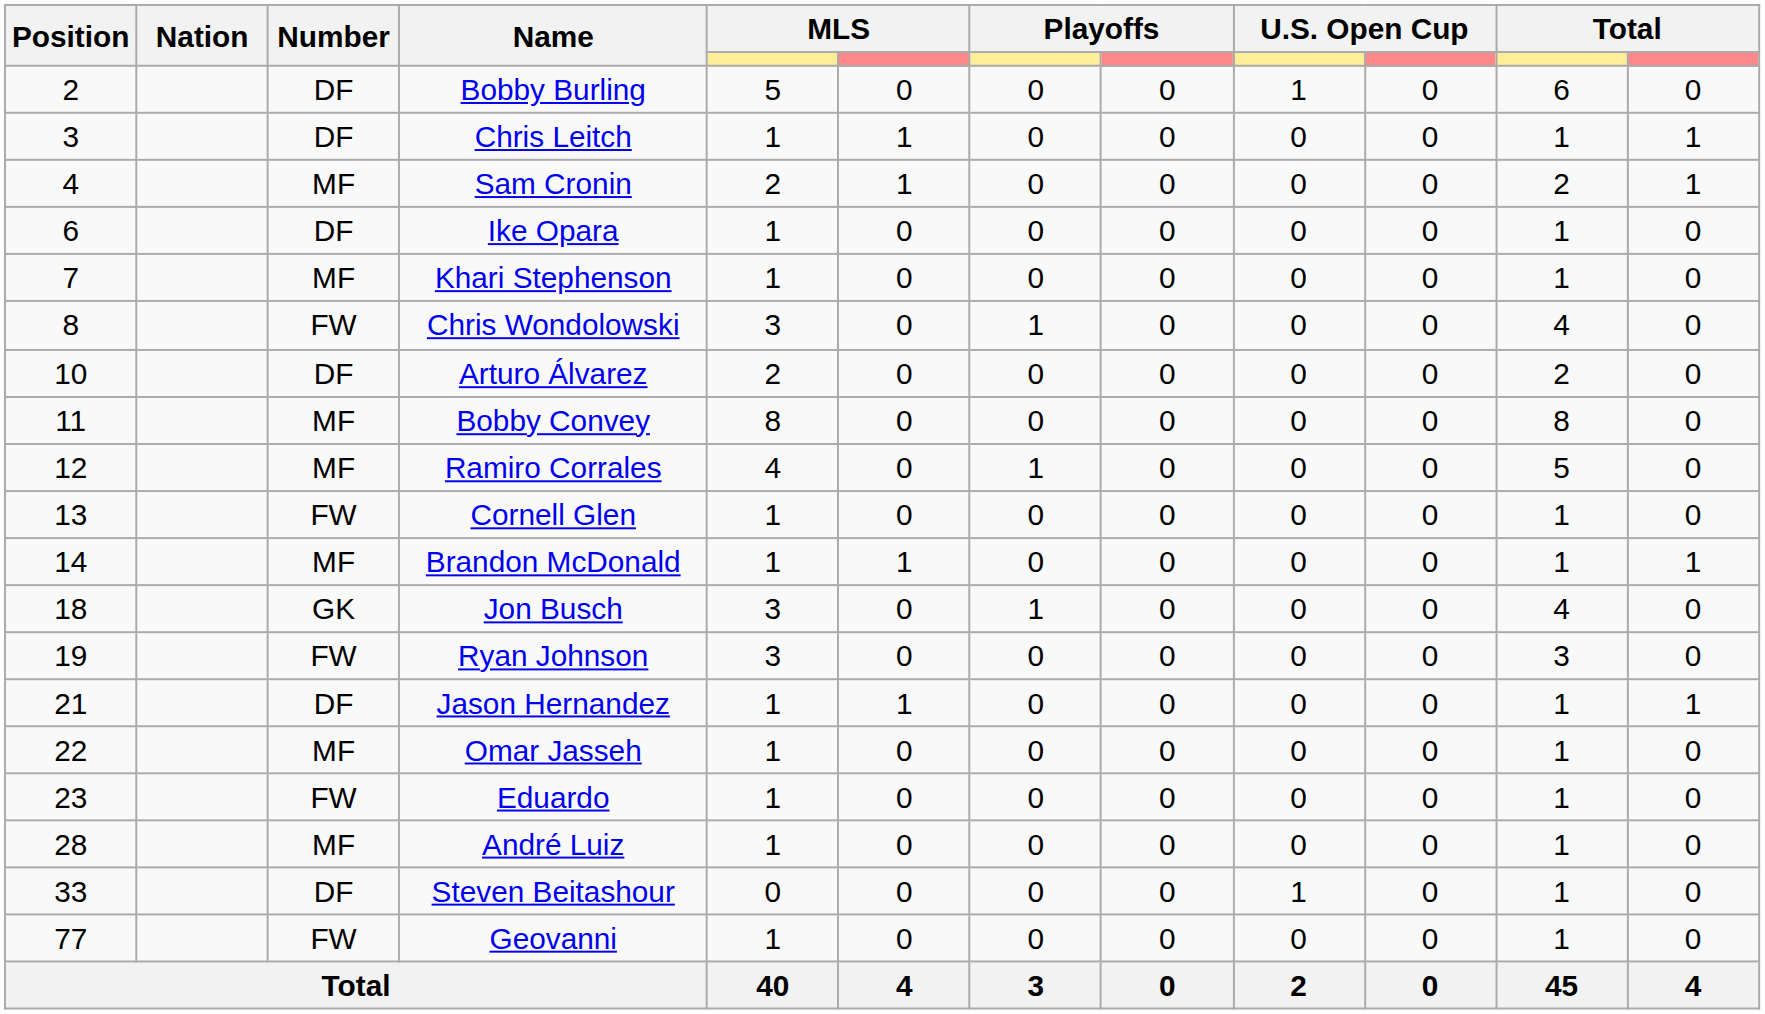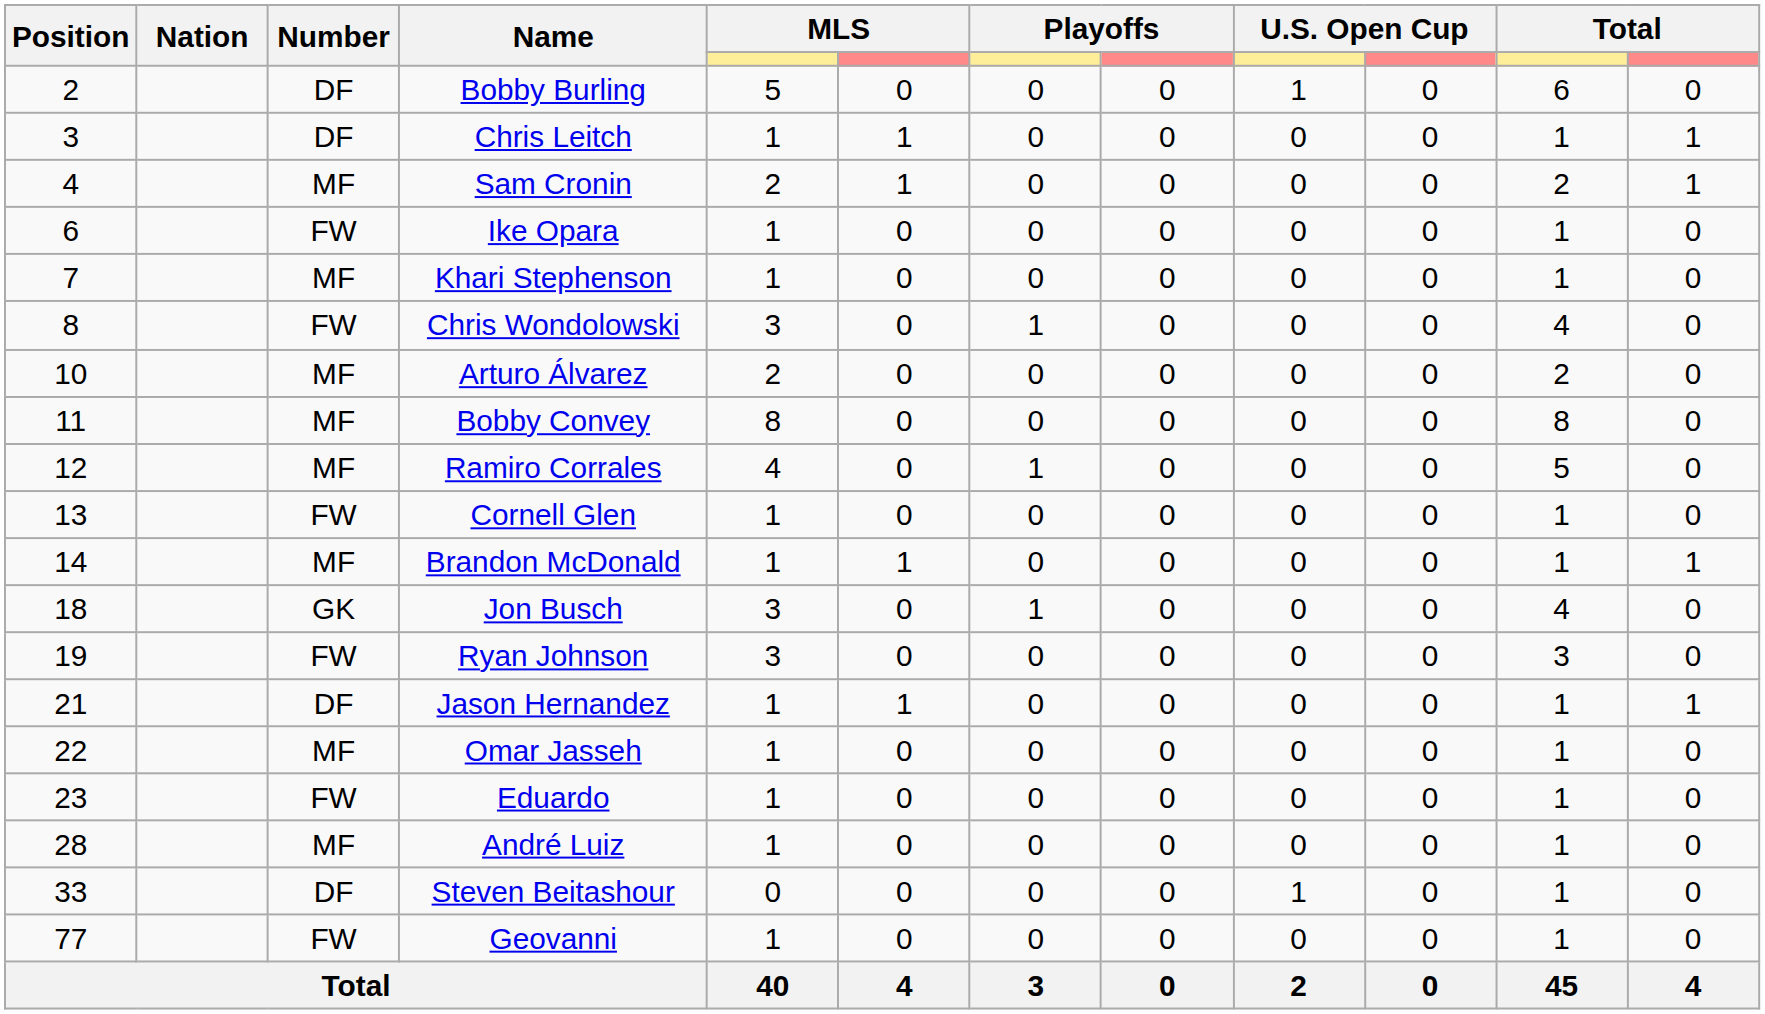 <table class="wikitable" style="font-size: 95%; text-align: center;">
 <tr>
 <th rowspan=2 width=60>Position</th>
 <th rowspan=2 width=60>Nation</th>
 <th rowspan=2 width=60>Number</th>
 <th rowspan=2 width=150>Name</th>
 <th colspan=2>MLS</th>
 <th colspan=2>Playoffs</th>
 <th colspan=2>U.S. Open Cup</th>
 <th colspan=2>Total</th>
 </tr>
 <tr>
 <th style="width:60px; background:#fe9;"></th>
 <th style="width:60px; background:#ff8888;"></th>
 <th style="width:60px; background:#fe9;"></th>
 <th style="width:60px; background:#ff8888;"></th>
 <th style="width:60px; background:#fe9;"></th>
 <th style="width:60px; background:#ff8888;"></th>
 <th style="width:60px; background:#fe9;"></th>
 <th style="width:60px; background:#ff8888;"></th>
 </tr>
 <tr>
 <td>2</td>
 <td></td>
 <td>DF</td>
 <td><a href='#'>Bobby Burling</a></td>
 <td>5</td>
 <td>0</td>
 <td>0</td>
 <td>0</td>
 <td>1</td>
 <td>0</td>
 <td>6</td>
 <td>0</td>
 </tr>
 <tr>
 <td>3</td>
 <td></td>
 <td>DF</td>
 <td><a href='#'>Chris Leitch</a></td>
 <td>1</td>
 <td>1</td>
 <td>0</td>
 <td>0</td>
 <td>0</td>
 <td>0</td>
 <td>1</td>
 <td>1</td>
 </tr>
 <tr>
 <td>4</td>
 <td></td>
 <td>MF</td>
 <td><a href='#'>Sam Cronin</a></td>
 <td>2</td>
 <td>1</td>
 <td>0</td>
 <td>0</td>
 <td>0</td>
 <td>0</td>
 <td>2</td>
 <td>1</td>
 </tr>
 <tr>
 <td>6</td>
 <td></td>
-<td>DF</td>
+<td>FW</td>
 <td><a href='#'>Ike Opara</a></td>
 <td>1</td>
 <td>0</td>
 <td>0</td>
 <td>0</td>
 <td>0</td>
 <td>0</td>
 <td>1</td>
 <td>0</td>
 </tr>
 <tr>
 <td>7</td>
 <td></td>
 <td>MF</td>
 <td><a href='#'>Khari Stephenson</a></td>
 <td>1</td>
 <td>0</td>
 <td>0</td>
 <td>0</td>
 <td>0</td>
 <td>0</td>
 <td>1</td>
 <td>0</td>
 </tr>
 <tr>
 <td>8</td>
 <td></td>
 <td>FW</td>
 <td><a href='#'>Chris Wondolowski</a></td>
 <td>3</td>
 <td>0</td>
 <td>1</td>
 <td>0</td>
 <td>0</td>
 <td>0</td>
 <td>4</td>
 <td>0</td>
 </tr>
 <tr>
 <td>10</td>
 <td></td>
-<td>DF</td>
+<td>MF</td>
 <td><a href='#'>Arturo Álvarez</a></td>
 <td>2</td>
 <td>0</td>
 <td>0</td>
 <td>0</td>
 <td>0</td>
 <td>0</td>
 <td>2</td>
 <td>0</td>
 </tr>
 <tr>
 <td>11</td>
 <td></td>
 <td>MF</td>
 <td><a href='#'>Bobby Convey</a></td>
 <td>8</td>
 <td>0</td>
 <td>0</td>
 <td>0</td>
 <td>0</td>
 <td>0</td>
 <td>8</td>
 <td>0</td>
 </tr>
 <tr>
 <td>12</td>
 <td></td>
 <td>MF</td>
 <td><a href='#'>Ramiro Corrales</a></td>
 <td>4</td>
 <td>0</td>
 <td>1</td>
 <td>0</td>
 <td>0</td>
 <td>0</td>
 <td>5</td>
 <td>0</td>
 </tr>
 <tr>
 <td>13</td>
 <td></td>
 <td>FW</td>
 <td><a href='#'>Cornell Glen</a></td>
 <td>1</td>
 <td>0</td>
 <td>0</td>
 <td>0</td>
 <td>0</td>
 <td>0</td>
 <td>1</td>
 <td>0</td>
 </tr>
 <tr>
 <td>14</td>
 <td></td>
 <td>MF</td>
 <td><a href='#'>Brandon McDonald</a></td>
 <td>1</td>
 <td>1</td>
 <td>0</td>
 <td>0</td>
 <td>0</td>
 <td>0</td>
 <td>1</td>
 <td>1</td>
 </tr>
 <tr>
 <td>18</td>
 <td></td>
 <td>GK</td>
 <td><a href='#'>Jon Busch</a></td>
 <td>3</td>
 <td>0</td>
 <td>1</td>
 <td>0</td>
 <td>0</td>
 <td>0</td>
 <td>4</td>
 <td>0</td>
 </tr>
 <tr>
 <td>19</td>
 <td></td>
 <td>FW</td>
 <td><a href='#'>Ryan Johnson</a></td>
 <td>3</td>
 <td>0</td>
 <td>0</td>
 <td>0</td>
 <td>0</td>
 <td>0</td>
 <td>3</td>
 <td>0</td>
 </tr>
 <tr>
 <td>21</td>
 <td></td>
 <td>DF</td>
 <td><a href='#'>Jason Hernandez</a></td>
 <td>1</td>
 <td>1</td>
 <td>0</td>
 <td>0</td>
 <td>0</td>
 <td>0</td>
 <td>1</td>
 <td>1</td>
 </tr>
 <tr>
 <td>22</td>
 <td></td>
 <td>MF</td>
 <td><a href='#'>Omar Jasseh</a></td>
 <td>1</td>
 <td>0</td>
 <td>0</td>
 <td>0</td>
 <td>0</td>
 <td>0</td>
 <td>1</td>
 <td>0</td>
 </tr>
 <tr>
 <td>23</td>
 <td></td>
 <td>FW</td>
 <td><a href='#'>Eduardo</a></td>
 <td>1</td>
 <td>0</td>
 <td>0</td>
 <td>0</td>
 <td>0</td>
 <td>0</td>
 <td>1</td>
 <td>0</td>
 </tr>
 <tr>
 <td>28</td>
 <td></td>
 <td>MF</td>
 <td><a href='#'>André Luiz</a></td>
 <td>1</td>
 <td>0</td>
 <td>0</td>
 <td>0</td>
 <td>0</td>
 <td>0</td>
 <td>1</td>
 <td>0</td>
 </tr>
 <tr>
 <td>33</td>
 <td></td>
 <td>DF</td>
 <td><a href='#'>Steven Beitashour</a></td>
 <td>0</td>
 <td>0</td>
 <td>0</td>
 <td>0</td>
 <td>1</td>
 <td>0</td>
 <td>1</td>
 <td>0</td>
 </tr>
 <tr>
 <td>77</td>
 <td></td>
 <td>FW</td>
 <td><a href='#'>Geovanni</a></td>
 <td>1</td>
 <td>0</td>
 <td>0</td>
 <td>0</td>
 <td>0</td>
 <td>0</td>
 <td>1</td>
 <td>0</td>
 </tr>
 <tr>
 <th colspan=4>Total</th>
 <th>40</th>
 <th>4</th>
 <th>3</th>
 <th>0</th>
 <th>2</th>
 <th>0</th>
 <th>45</th>
 <th>4</th>
 </tr>
 </table>
